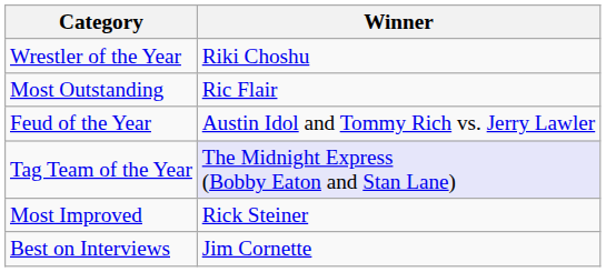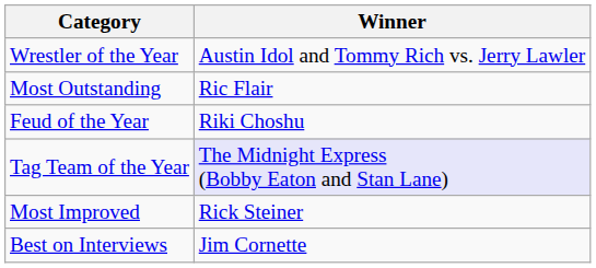 <table class="wikitable">
 <tr>
 <th>Category</th>
 <th>Winner</th>
 </tr>
 <tr>
 <td><a href='#'>Wrestler of the Year</a></td>
-<td><a href='#'>Riki Choshu</a></td>
+<td><a href='#'>Austin Idol</a> and <a href='#'>Tommy Rich</a> vs. <a href='#'>Jerry Lawler</a></td>
 </tr>
 <tr>
 <td><a href='#'>Most Outstanding</a></td>
 <td><a href='#'>Ric Flair</a></td>
 </tr>
 <tr>
 <td><a href='#'>Feud of the Year</a></td>
-<td><a href='#'>Austin Idol</a> and <a href='#'>Tommy Rich</a> vs. <a href='#'>Jerry Lawler</a></td>
+<td><a href='#'>Riki Choshu</a></td>
 </tr>
 <tr>
 <td><a href='#'>Tag Team of the Year</a></td>
 <td style="background: lavender;"><a href='#'>The Midnight Express</a><br>(<a href='#'>Bobby Eaton</a> and <a href='#'>Stan Lane</a>)</td>
 </tr>
 <tr>
 <td><a href='#'>Most Improved</a></td>
 <td><a href='#'>Rick Steiner</a></td>
 </tr>
 <tr>
 <td><a href='#'>Best on Interviews</a></td>
 <td><a href='#'>Jim Cornette</a></td>
 </tr>
 </table>
